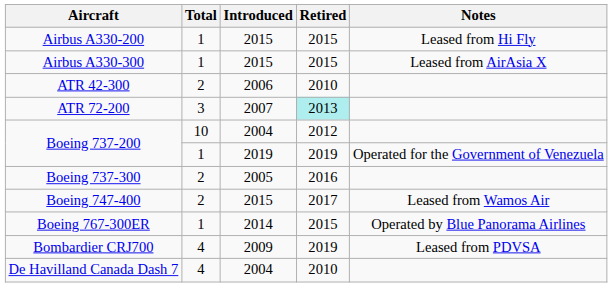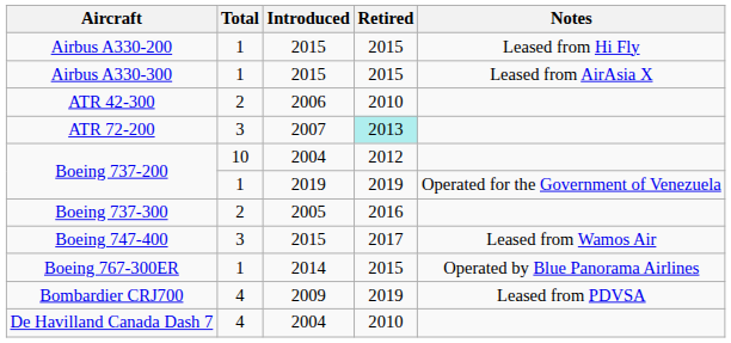 <table class="wikitable" style="margin:0.5em auto; text-align:center">
 <tr>
 <th>Aircraft</th>
 <th>Total</th>
 <th>Introduced</th>
 <th>Retired</th>
 <th>Notes</th>
 </tr>
 <tr>
 <td><a href='#'>Airbus A330-200</a></td>
 <td>1</td>
 <td>2015</td>
 <td>2015</td>
 <td>Leased from <a href='#'>Hi Fly</a></td>
 </tr>
 <tr>
 <td><a href='#'>Airbus A330-300</a></td>
 <td>1</td>
 <td>2015</td>
 <td>2015</td>
 <td>Leased from <a href='#'>AirAsia X</a></td>
 </tr>
 <tr>
 <td><a href='#'>ATR 42-300</a></td>
 <td>2</td>
 <td>2006</td>
 <td>2010</td>
 <td></td>
 </tr>
 <tr>
 <td><a href='#'>ATR 72-200</a></td>
 <td>3</td>
 <td>2007</td>
 <td style="background: paleturquoise;">2013</td>
 <td></td>
 </tr>
 <tr>
 <td rowspan=2><a href='#'>Boeing 737-200</a></td>
 <td>10</td>
 <td>2004</td>
 <td>2012</td>
 <td></td>
 </tr>
 <tr>
 <td>1</td>
 <td>2019</td>
 <td>2019</td>
 <td>Operated for the <a href='#'>Government of Venezuela</a></td>
 </tr>
 <tr>
 <td><a href='#'>Boeing 737-300</a></td>
 <td>2</td>
 <td>2005</td>
 <td>2016</td>
 <td></td>
 </tr>
 <tr>
 <td><a href='#'>Boeing 747-400</a></td>
-<td>2</td>
+<td>3</td>
 <td>2015</td>
 <td>2017</td>
 <td>Leased from <a href='#'>Wamos Air</a></td>
 </tr>
 <tr>
 <td><a href='#'>Boeing 767-300ER</a></td>
 <td>1</td>
 <td>2014</td>
 <td>2015</td>
 <td>Operated by <a href='#'>Blue Panorama Airlines</a></td>
 </tr>
 <tr>
 <td><a href='#'>Bombardier CRJ700</a></td>
 <td>4</td>
 <td>2009</td>
 <td>2019</td>
 <td>Leased from <a href='#'>PDVSA</a></td>
 </tr>
 <tr>
 <td><a href='#'>De Havilland Canada Dash 7</a></td>
 <td>4</td>
 <td>2004</td>
 <td>2010</td>
 <td></td>
 </tr>
 </table>
